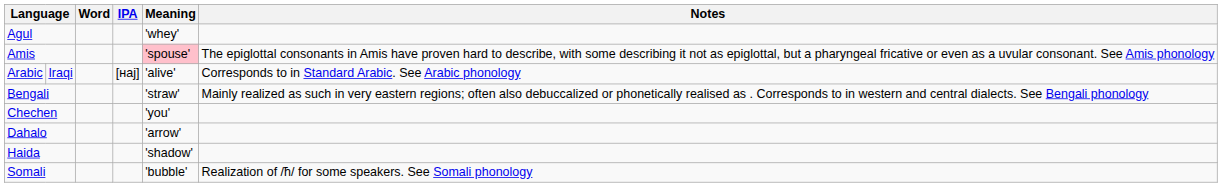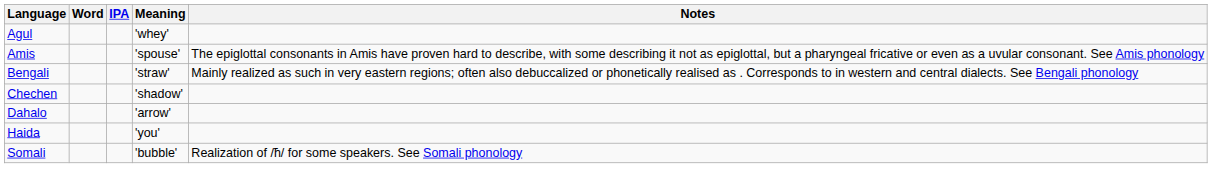 <table class="wikitable">
 <tr>
 <th colspan="2">Language</th>
 <th>Word</th>
 <th><a href='#'>IPA</a></th>
 <th>Meaning</th>
 <th>Notes</th>
 </tr>
 <tr>
 <td colspan="2"><a href='#'>Agul</a></td>
 <td></td>
 <td></td>
 <td>'whey'</td>
 <td></td>
 </tr>
 <tr>
 <td colspan="2"><a href='#'>Amis</a></td>
 <td></td>
 <td></td>
-<td style="background: pink;">'spouse'</td>
+<td>'spouse'</td>
 <td>The epiglottal consonants in Amis have proven hard to describe, with some describing it not as epiglottal, but a pharyngeal fricative or even as a uvular consonant. See <a href='#'>Amis phonology</a></td>
-</tr>
-<tr>
-<td><a href='#'>Arabic</a></td>
-<td><a href='#'>Iraqi</a></td>
-<td></td>
-<td>[ʜaj]</td>
-<td>'alive'</td>
-<td>Corresponds to   in <a href='#'>Standard Arabic</a>. See <a href='#'>Arabic phonology</a></td>
 </tr>
 <tr>
 <td colspan="2"><a href='#'>Bengali</a></td>
 <td></td>
 <td></td>
 <td>'straw'</td>
 <td>Mainly realized as such in very eastern regions; often also debuccalized or phonetically realised as . Corresponds to  in western and central dialects. See <a href='#'>Bengali phonology</a></td>
 </tr>
 <tr>
 <td colspan="2"><a href='#'>Chechen</a></td>
 <td></td>
 <td></td>
-<td>'you'</td>
+<td>'shadow'</td>
 <td></td>
 </tr>
 <tr>
 <td colspan="2"><a href='#'>Dahalo</a></td>
 <td></td>
 <td></td>
 <td>'arrow'</td>
 <td></td>
 </tr>
 <tr>
 <td colspan="2"><a href='#'>Haida</a></td>
 <td></td>
 <td></td>
-<td>'shadow'</td>
+<td>'you'</td>
 <td></td>
 </tr>
 <tr>
 <td colspan="2"><a href='#'>Somali</a></td>
 <td></td>
 <td></td>
 <td>'bubble'</td>
 <td>Realization of /ħ/ for some speakers. See <a href='#'>Somali phonology</a></td>
 </tr>
 </table>
